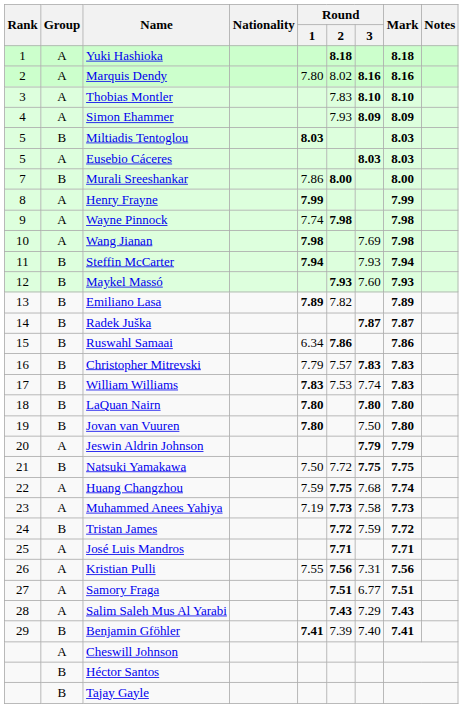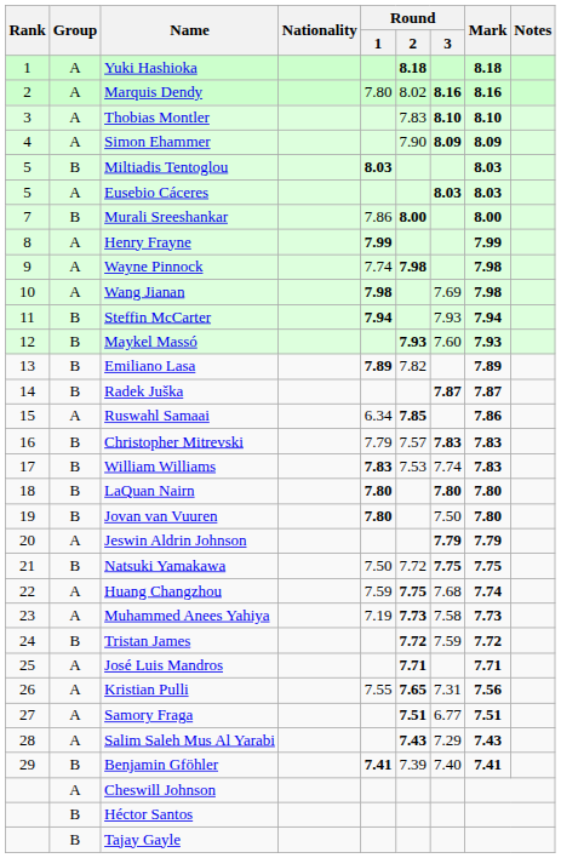 <table class="wikitable sortable" style="text-align:center">
 <tr>
 <th rowspan=2>Rank</th>
 <th rowspan=2>Group</th>
 <th rowspan=2>Name</th>
 <th rowspan=2>Nationality</th>
 <th colspan=3>Round</th>
 <th rowspan=2>Mark</th>
 <th rowspan=2>Notes</th>
 </tr>
 <tr>
 <th>1</th>
 <th>2</th>
 <th>3</th>
 </tr>
 <tr bgcolor=ccffcc>
 <td>1</td>
 <td>A</td>
 <td align=left><a href='#'>Yuki Hashioka</a></td>
 <td align=left></td>
 <td></td>
 <td><strong>8.18</strong></td>
 <td></td>
 <td><strong>8.18</strong></td>
 <td></td>
 </tr>
 <tr bgcolor=ccffcc>
 <td>2</td>
 <td>A</td>
 <td align=left><a href='#'>Marquis Dendy</a></td>
 <td align=left></td>
 <td>7.80</td>
 <td>8.02</td>
 <td><strong>8.16</strong></td>
 <td><strong>8.16</strong></td>
 <td></td>
 </tr>
 <tr bgcolor=ddffdd>
 <td>3</td>
 <td>A</td>
 <td align=left><a href='#'>Thobias Montler</a></td>
 <td align=left></td>
 <td></td>
 <td>7.83</td>
 <td><strong>8.10</strong></td>
 <td><strong>8.10</strong></td>
 <td></td>
 </tr>
 <tr bgcolor=ddffdd>
 <td>4</td>
 <td>A</td>
 <td align=left><a href='#'>Simon Ehammer</a></td>
 <td align=left></td>
 <td></td>
-<td>7.93</td>
+<td>7.90</td>
 <td><strong>8.09</strong></td>
 <td><strong>8.09</strong></td>
 <td></td>
 </tr>
 <tr bgcolor=ddffdd>
 <td>5</td>
 <td>B</td>
 <td align=left><a href='#'>Miltiadis Tentoglou</a></td>
 <td align=left></td>
 <td><strong>8.03</strong></td>
 <td></td>
 <td></td>
 <td><strong>8.03</strong></td>
 <td></td>
 </tr>
 <tr bgcolor=ddffdd>
 <td>5</td>
 <td>A</td>
 <td align=left><a href='#'>Eusebio Cáceres</a></td>
 <td align=left></td>
 <td></td>
 <td></td>
 <td><strong>8.03</strong></td>
 <td><strong>8.03</strong></td>
 <td></td>
 </tr>
 <tr bgcolor=ddffdd>
 <td>7</td>
 <td>B</td>
 <td align=left><a href='#'>Murali Sreeshankar</a></td>
 <td align=left></td>
 <td>7.86</td>
 <td><strong>8.00</strong></td>
 <td></td>
 <td><strong>8.00</strong></td>
 <td></td>
 </tr>
 <tr bgcolor=ddffdd>
 <td>8</td>
 <td>A</td>
 <td align=left><a href='#'>Henry Frayne</a></td>
 <td align=left></td>
 <td><strong>7.99</strong></td>
 <td></td>
 <td></td>
 <td><strong>7.99</strong></td>
 <td></td>
 </tr>
 <tr bgcolor=ddffdd>
 <td>9</td>
 <td>A</td>
 <td align=left><a href='#'>Wayne Pinnock</a></td>
 <td align=left></td>
 <td>7.74</td>
 <td><strong>7.98</strong></td>
 <td></td>
 <td><strong>7.98</strong></td>
 <td></td>
 </tr>
 <tr bgcolor=ddffdd>
 <td>10</td>
 <td>A</td>
 <td align=left><a href='#'>Wang Jianan</a></td>
 <td align=left></td>
 <td><strong>7.98</strong></td>
 <td></td>
 <td>7.69</td>
 <td><strong>7.98</strong></td>
 <td></td>
 </tr>
 <tr bgcolor=ddffdd>
 <td>11</td>
 <td>B</td>
 <td align=left><a href='#'>Steffin McCarter</a></td>
 <td align=left></td>
 <td><strong>7.94</strong></td>
 <td></td>
 <td>7.93</td>
 <td><strong>7.94</strong></td>
 <td></td>
 </tr>
 <tr bgcolor=ddffdd>
 <td>12</td>
 <td>B</td>
 <td align=left><a href='#'>Maykel Massó</a></td>
 <td align=left></td>
 <td></td>
 <td><strong>7.93</strong></td>
 <td>7.60</td>
 <td><strong>7.93</strong></td>
 <td></td>
 </tr>
 <tr>
 <td>13</td>
 <td>B</td>
 <td align=left><a href='#'>Emiliano Lasa</a></td>
 <td align=left></td>
 <td><strong>7.89</strong></td>
 <td>7.82</td>
 <td></td>
 <td><strong>7.89</strong></td>
 <td></td>
 </tr>
 <tr>
 <td>14</td>
 <td>B</td>
 <td align=left><a href='#'>Radek Juška</a></td>
 <td align=left></td>
 <td></td>
 <td></td>
 <td><strong>7.87</strong></td>
 <td><strong>7.87</strong></td>
 <td></td>
 </tr>
 <tr>
 <td>15</td>
-<td>B</td>
+<td>A</td>
 <td align=left><a href='#'>Ruswahl Samaai</a></td>
 <td align=left></td>
 <td>6.34</td>
-<td><strong>7.86</strong></td>
+<td><strong>7.85</strong></td>
 <td></td>
 <td><strong>7.86</strong></td>
 <td></td>
 </tr>
 <tr>
 <td>16</td>
 <td>B</td>
 <td align=left><a href='#'>Christopher Mitrevski</a></td>
 <td align=left></td>
 <td>7.79</td>
 <td>7.57</td>
 <td><strong>7.83</strong></td>
 <td><strong>7.83</strong></td>
 <td></td>
 </tr>
 <tr>
 <td>17</td>
 <td>B</td>
 <td align=left><a href='#'>William Williams</a></td>
 <td align=left></td>
 <td><strong>7.83</strong></td>
 <td>7.53</td>
 <td>7.74</td>
 <td><strong>7.83</strong></td>
 <td></td>
 </tr>
 <tr>
 <td>18</td>
 <td>B</td>
 <td align=left><a href='#'>LaQuan Nairn</a></td>
 <td align=left></td>
 <td><strong>7.80</strong></td>
 <td></td>
 <td><strong>7.80</strong></td>
 <td><strong>7.80</strong></td>
 <td></td>
 </tr>
 <tr>
 <td>19</td>
 <td>B</td>
 <td align=left><a href='#'>Jovan van Vuuren</a></td>
 <td align=left></td>
 <td><strong>7.80</strong></td>
 <td></td>
 <td>7.50</td>
 <td><strong>7.80</strong></td>
 <td></td>
 </tr>
 <tr>
 <td>20</td>
 <td>A</td>
 <td align=left><a href='#'>Jeswin Aldrin Johnson</a></td>
 <td align=left></td>
 <td></td>
 <td></td>
 <td><strong>7.79</strong></td>
 <td><strong>7.79</strong></td>
 <td></td>
 </tr>
 <tr>
 <td>21</td>
 <td>B</td>
 <td align=left><a href='#'>Natsuki Yamakawa</a></td>
 <td align=left></td>
 <td>7.50</td>
 <td>7.72</td>
 <td><strong>7.75</strong></td>
 <td><strong>7.75</strong></td>
 <td></td>
 </tr>
 <tr>
 <td>22</td>
 <td>A</td>
 <td align=left><a href='#'>Huang Changzhou</a></td>
 <td align=left></td>
 <td>7.59</td>
 <td><strong>7.75</strong></td>
 <td>7.68</td>
 <td><strong>7.74</strong></td>
 <td></td>
 </tr>
 <tr>
 <td>23</td>
 <td>A</td>
 <td align=left><a href='#'>Muhammed Anees Yahiya</a></td>
 <td align=left></td>
 <td>7.19</td>
 <td><strong>7.73</strong></td>
 <td>7.58</td>
 <td><strong>7.73</strong></td>
 <td></td>
 </tr>
 <tr>
 <td>24</td>
 <td>B</td>
 <td align=left><a href='#'>Tristan James</a></td>
 <td align=left></td>
 <td></td>
 <td><strong>7.72</strong></td>
 <td>7.59</td>
 <td><strong>7.72</strong></td>
 <td></td>
 </tr>
 <tr>
 <td>25</td>
 <td>A</td>
 <td align=left><a href='#'>José Luis Mandros</a></td>
 <td align=left></td>
 <td></td>
 <td><strong>7.71</strong></td>
 <td></td>
 <td><strong>7.71</strong></td>
 <td></td>
 </tr>
 <tr>
 <td>26</td>
 <td>A</td>
 <td align=left><a href='#'>Kristian Pulli</a></td>
 <td align=left></td>
 <td>7.55</td>
-<td><strong>7.56</strong></td>
+<td><strong>7.65</strong></td>
 <td>7.31</td>
 <td><strong>7.56</strong></td>
 <td></td>
 </tr>
 <tr>
 <td>27</td>
 <td>A</td>
 <td align=left><a href='#'>Samory Fraga</a></td>
 <td align=left></td>
 <td></td>
 <td><strong>7.51</strong></td>
 <td>6.77</td>
 <td><strong>7.51</strong></td>
 <td></td>
 </tr>
 <tr>
 <td>28</td>
 <td>A</td>
 <td align=left><a href='#'>Salim Saleh Mus Al Yarabi</a></td>
 <td align=left></td>
 <td></td>
 <td><strong>7.43</strong></td>
 <td>7.29</td>
 <td><strong>7.43</strong></td>
 <td></td>
 </tr>
 <tr>
 <td>29</td>
 <td>B</td>
 <td align=left><a href='#'>Benjamin Gföhler</a></td>
 <td align=left></td>
 <td><strong>7.41</strong></td>
 <td>7.39</td>
 <td>7.40</td>
 <td><strong>7.41</strong></td>
 <td></td>
 </tr>
 <tr>
 <td></td>
 <td>A</td>
 <td align=left><a href='#'>Cheswill Johnson</a></td>
 <td align=left></td>
 <td></td>
 <td></td>
 <td></td>
 <td colspan=2></td>
 </tr>
 <tr>
 <td></td>
 <td>B</td>
 <td align=left><a href='#'>Héctor Santos</a></td>
 <td align=left></td>
 <td></td>
 <td></td>
 <td></td>
 <td colspan=2></td>
 </tr>
 <tr>
 <td></td>
 <td>B</td>
 <td align=left><a href='#'>Tajay Gayle</a></td>
 <td align=left></td>
 <td></td>
 <td></td>
 <td></td>
 <td colspan=2></td>
 </tr>
 </table>
